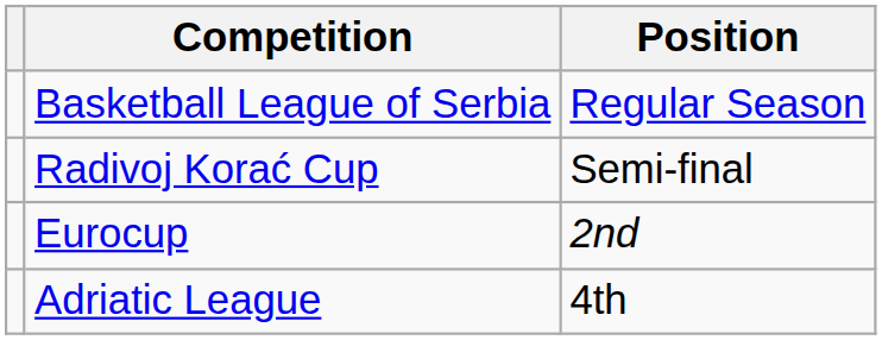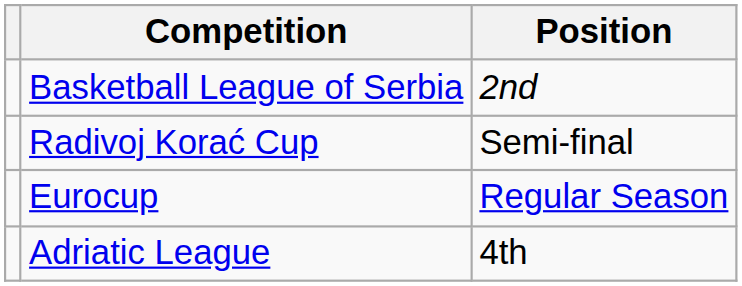 <table class="wikitable">
 <tr>
 <th></th>
 <th>Competition</th>
 <th>Position</th>
 </tr>
 <tr>
 <td></td>
 <td><a href='#'>Basketball League of Serbia</a></td>
-<td><a href='#'>Regular Season</a></td>
+<td><em>2nd</em></td>
 </tr>
 <tr>
 <td></td>
 <td><a href='#'>Radivoj Korać Cup</a></td>
 <td>Semi-final</td>
 </tr>
 <tr>
 <td></td>
 <td><a href='#'>Eurocup</a></td>
-<td><em>2nd</em></td>
+<td><a href='#'>Regular Season</a></td>
 </tr>
 <tr>
 <td></td>
 <td><a href='#'>Adriatic League</a></td>
 <td>4th</td>
 </tr>
 </table>
